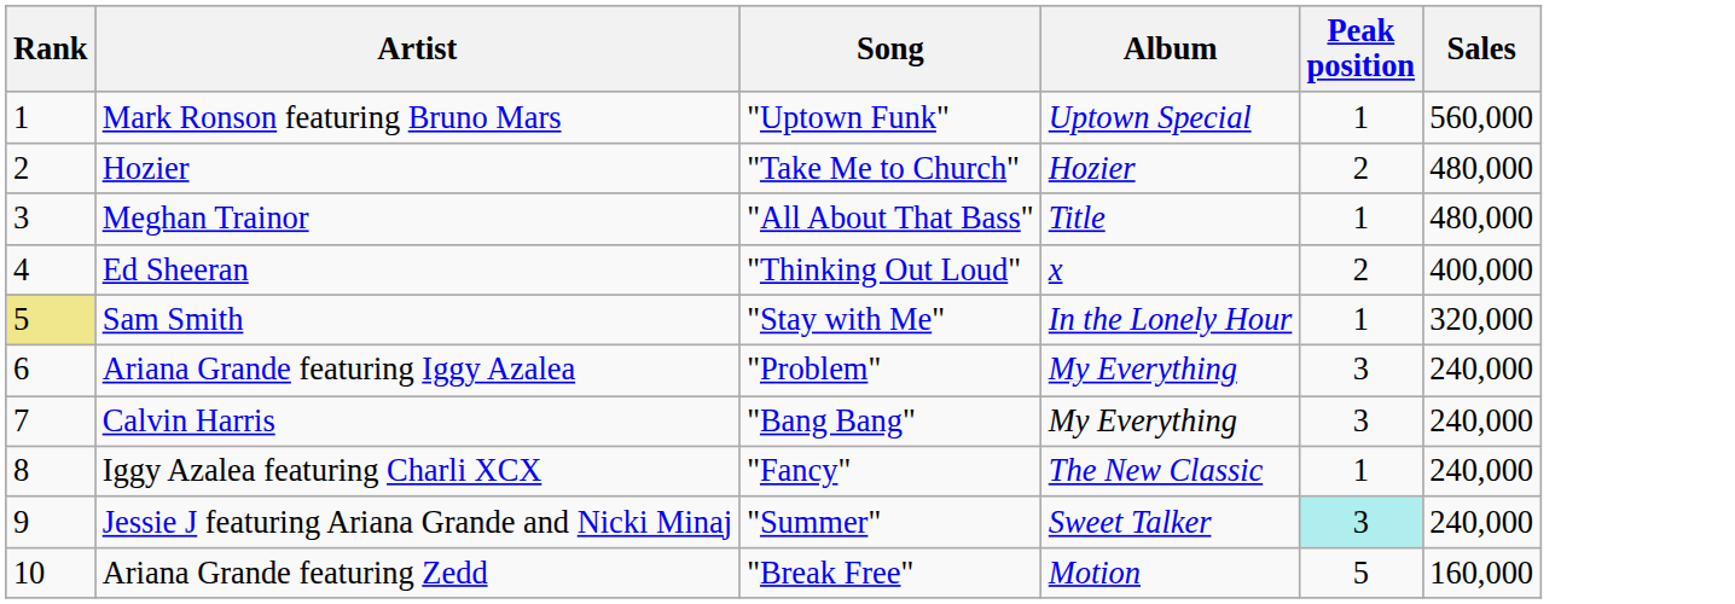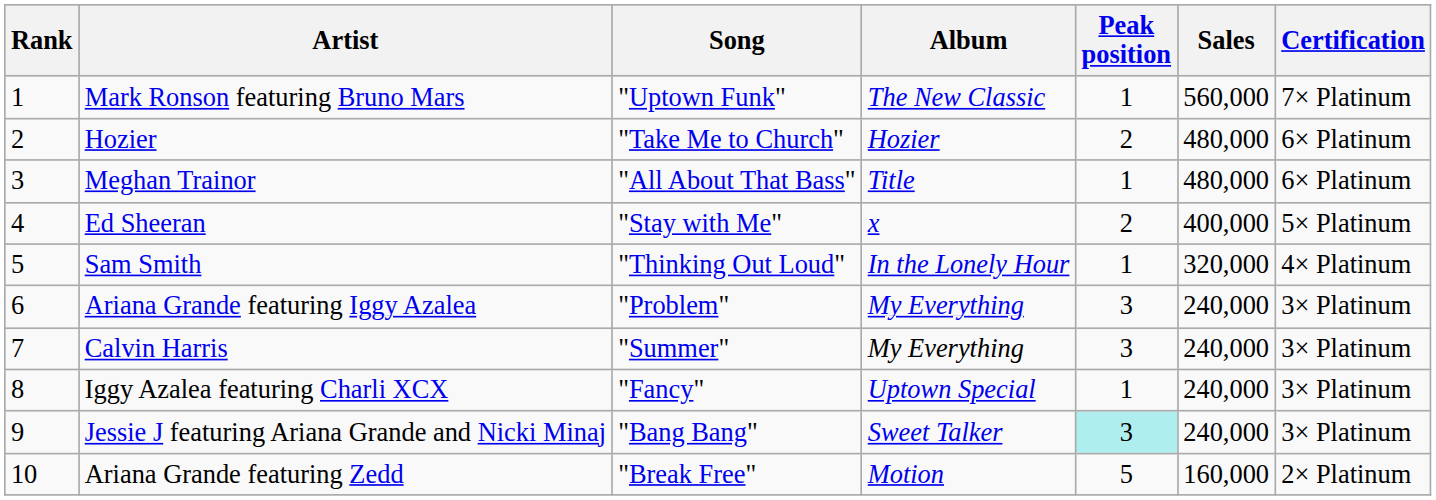 <table class="wikitable sortable">
 <tr>
 <th>Rank</th>
 <th>Artist</th>
 <th>Song</th>
 <th>Album</th>
 <th><a href='#'>Peak<br>position</a></th>
 <th>Sales</th>
+<th><a href='#'>Certification</a></th>
 </tr>
 <tr>
 <td>1</td>
 <td><a href='#'>Mark Ronson</a> featuring <a href='#'>Bruno Mars</a></td>
 <td>"<a href='#'>Uptown Funk</a>"</td>
-<td><em><a href='#'>Uptown Special</a></em></td>
+<td><em><a href='#'>The New Classic</a></em></td>
 <td align="center">1</td>
 <td>560,000</td>
+<td>7× Platinum</td>
 </tr>
 <tr>
 <td>2</td>
 <td><a href='#'>Hozier</a></td>
 <td>"<a href='#'>Take Me to Church</a>"</td>
 <td><em><a href='#'>Hozier</a></em></td>
 <td align="center">2</td>
 <td>480,000</td>
+<td>6× Platinum</td>
 </tr>
 <tr>
 <td>3</td>
 <td><a href='#'>Meghan Trainor</a></td>
 <td>"<a href='#'>All About That Bass</a>"</td>
 <td><em><a href='#'>Title</a></em></td>
 <td align="center">1</td>
 <td>480,000</td>
+<td>6× Platinum</td>
 </tr>
 <tr>
 <td>4</td>
 <td><a href='#'>Ed Sheeran</a></td>
-<td>"<a href='#'>Thinking Out Loud</a>"</td>
+<td>"<a href='#'>Stay with Me</a>"</td>
 <td><em><a href='#'>x</a></em></td>
 <td align="center">2</td>
 <td>400,000</td>
+<td>5× Platinum</td>
 </tr>
 <tr>
-<td style="background: khaki;">5</td>
+<td>5</td>
 <td><a href='#'>Sam Smith</a></td>
-<td>"<a href='#'>Stay with Me</a>"</td>
+<td>"<a href='#'>Thinking Out Loud</a>"</td>
 <td><em><a href='#'>In the Lonely Hour</a></em></td>
 <td align="center">1</td>
 <td>320,000</td>
+<td>4× Platinum</td>
 </tr>
 <tr>
 <td>6</td>
 <td><a href='#'>Ariana Grande</a> featuring <a href='#'>Iggy Azalea</a></td>
 <td>"<a href='#'>Problem</a>"</td>
 <td><em><a href='#'>My Everything</a></em></td>
 <td align="center">3</td>
 <td>240,000</td>
+<td>3× Platinum</td>
 </tr>
 <tr>
 <td>7</td>
 <td><a href='#'>Calvin Harris</a></td>
-<td>"<a href='#'>Bang Bang</a>"</td>
+<td>"<a href='#'>Summer</a>"</td>
 <td><em>My Everything</em></td>
 <td align="center">3</td>
 <td>240,000</td>
+<td>3× Platinum</td>
 </tr>
 <tr>
 <td>8</td>
 <td>Iggy Azalea featuring <a href='#'>Charli XCX</a></td>
 <td>"<a href='#'>Fancy</a>"</td>
-<td><em><a href='#'>The New Classic</a></em></td>
+<td><em><a href='#'>Uptown Special</a></em></td>
 <td align="center">1</td>
 <td>240,000</td>
+<td>3× Platinum</td>
 </tr>
 <tr>
 <td>9</td>
 <td><a href='#'>Jessie J</a> featuring Ariana Grande and <a href='#'>Nicki Minaj</a></td>
-<td>"<a href='#'>Summer</a>"</td>
+<td>"<a href='#'>Bang Bang</a>"</td>
 <td><em><a href='#'>Sweet Talker</a></em></td>
 <td align="center" style="background: paleturquoise;">3</td>
 <td>240,000</td>
+<td>3× Platinum</td>
 </tr>
 <tr>
 <td>10</td>
 <td>Ariana Grande featuring <a href='#'>Zedd</a></td>
 <td>"<a href='#'>Break Free</a>"</td>
 <td><em><a href='#'>Motion</a></em></td>
 <td align="center">5</td>
 <td>160,000</td>
+<td>2× Platinum</td>
 </tr>
 </table>
